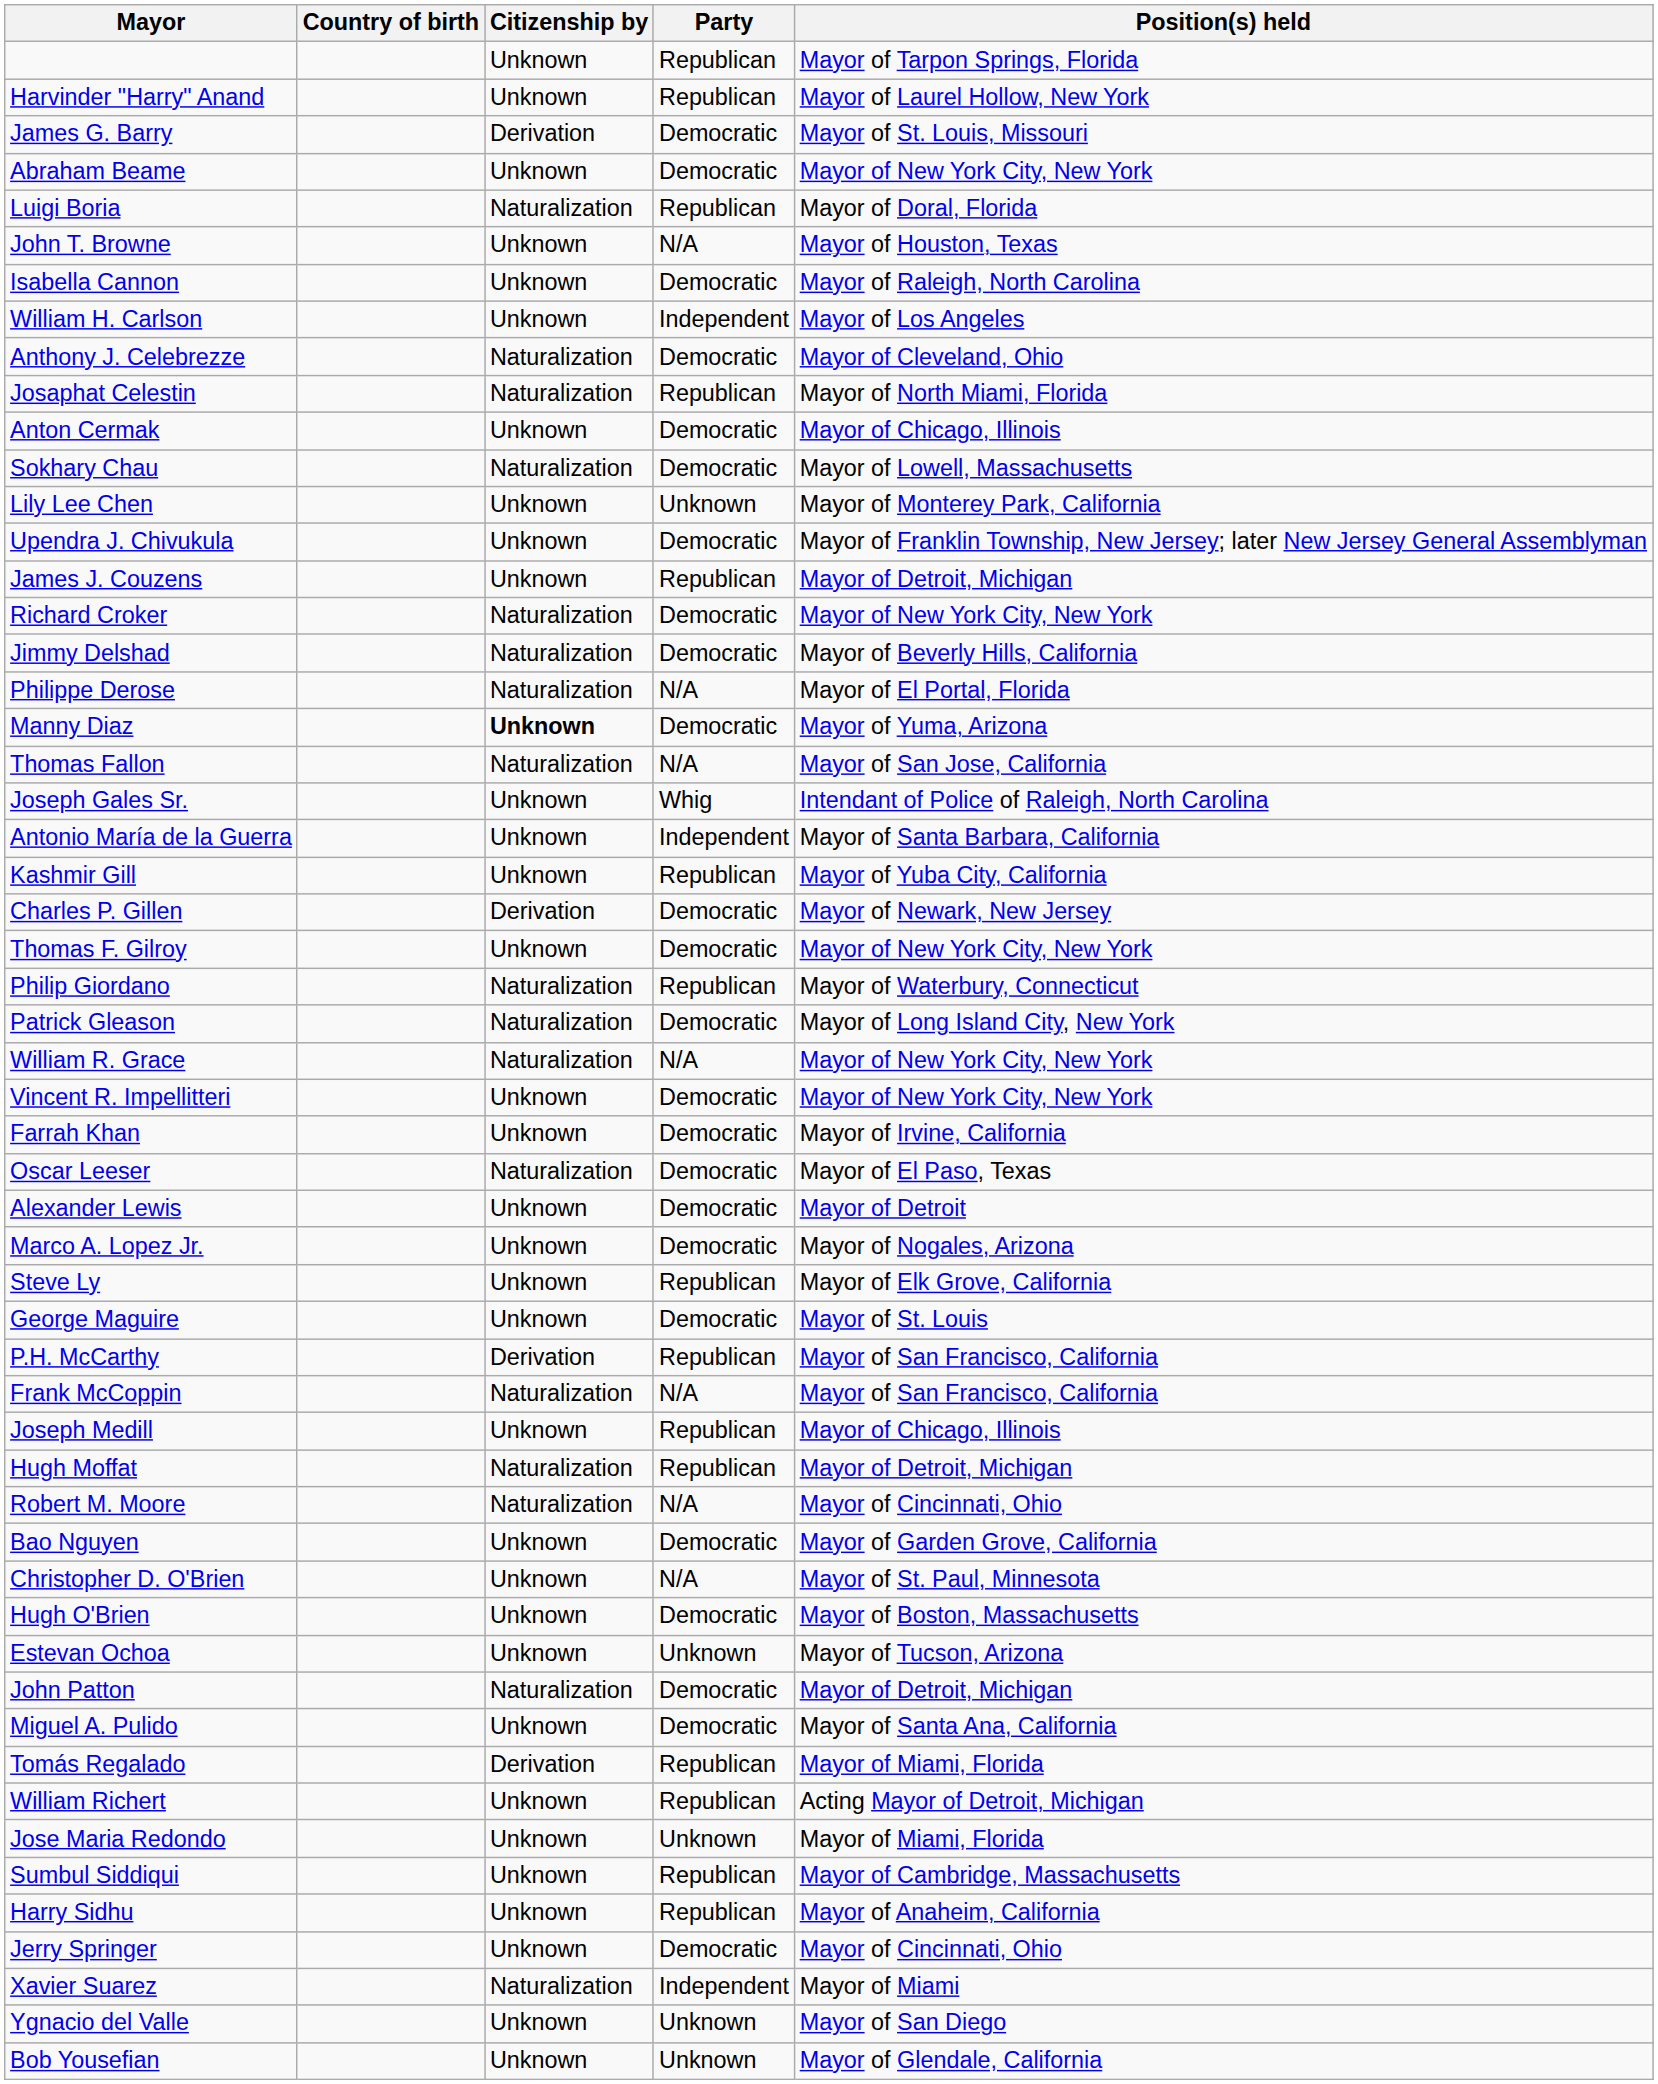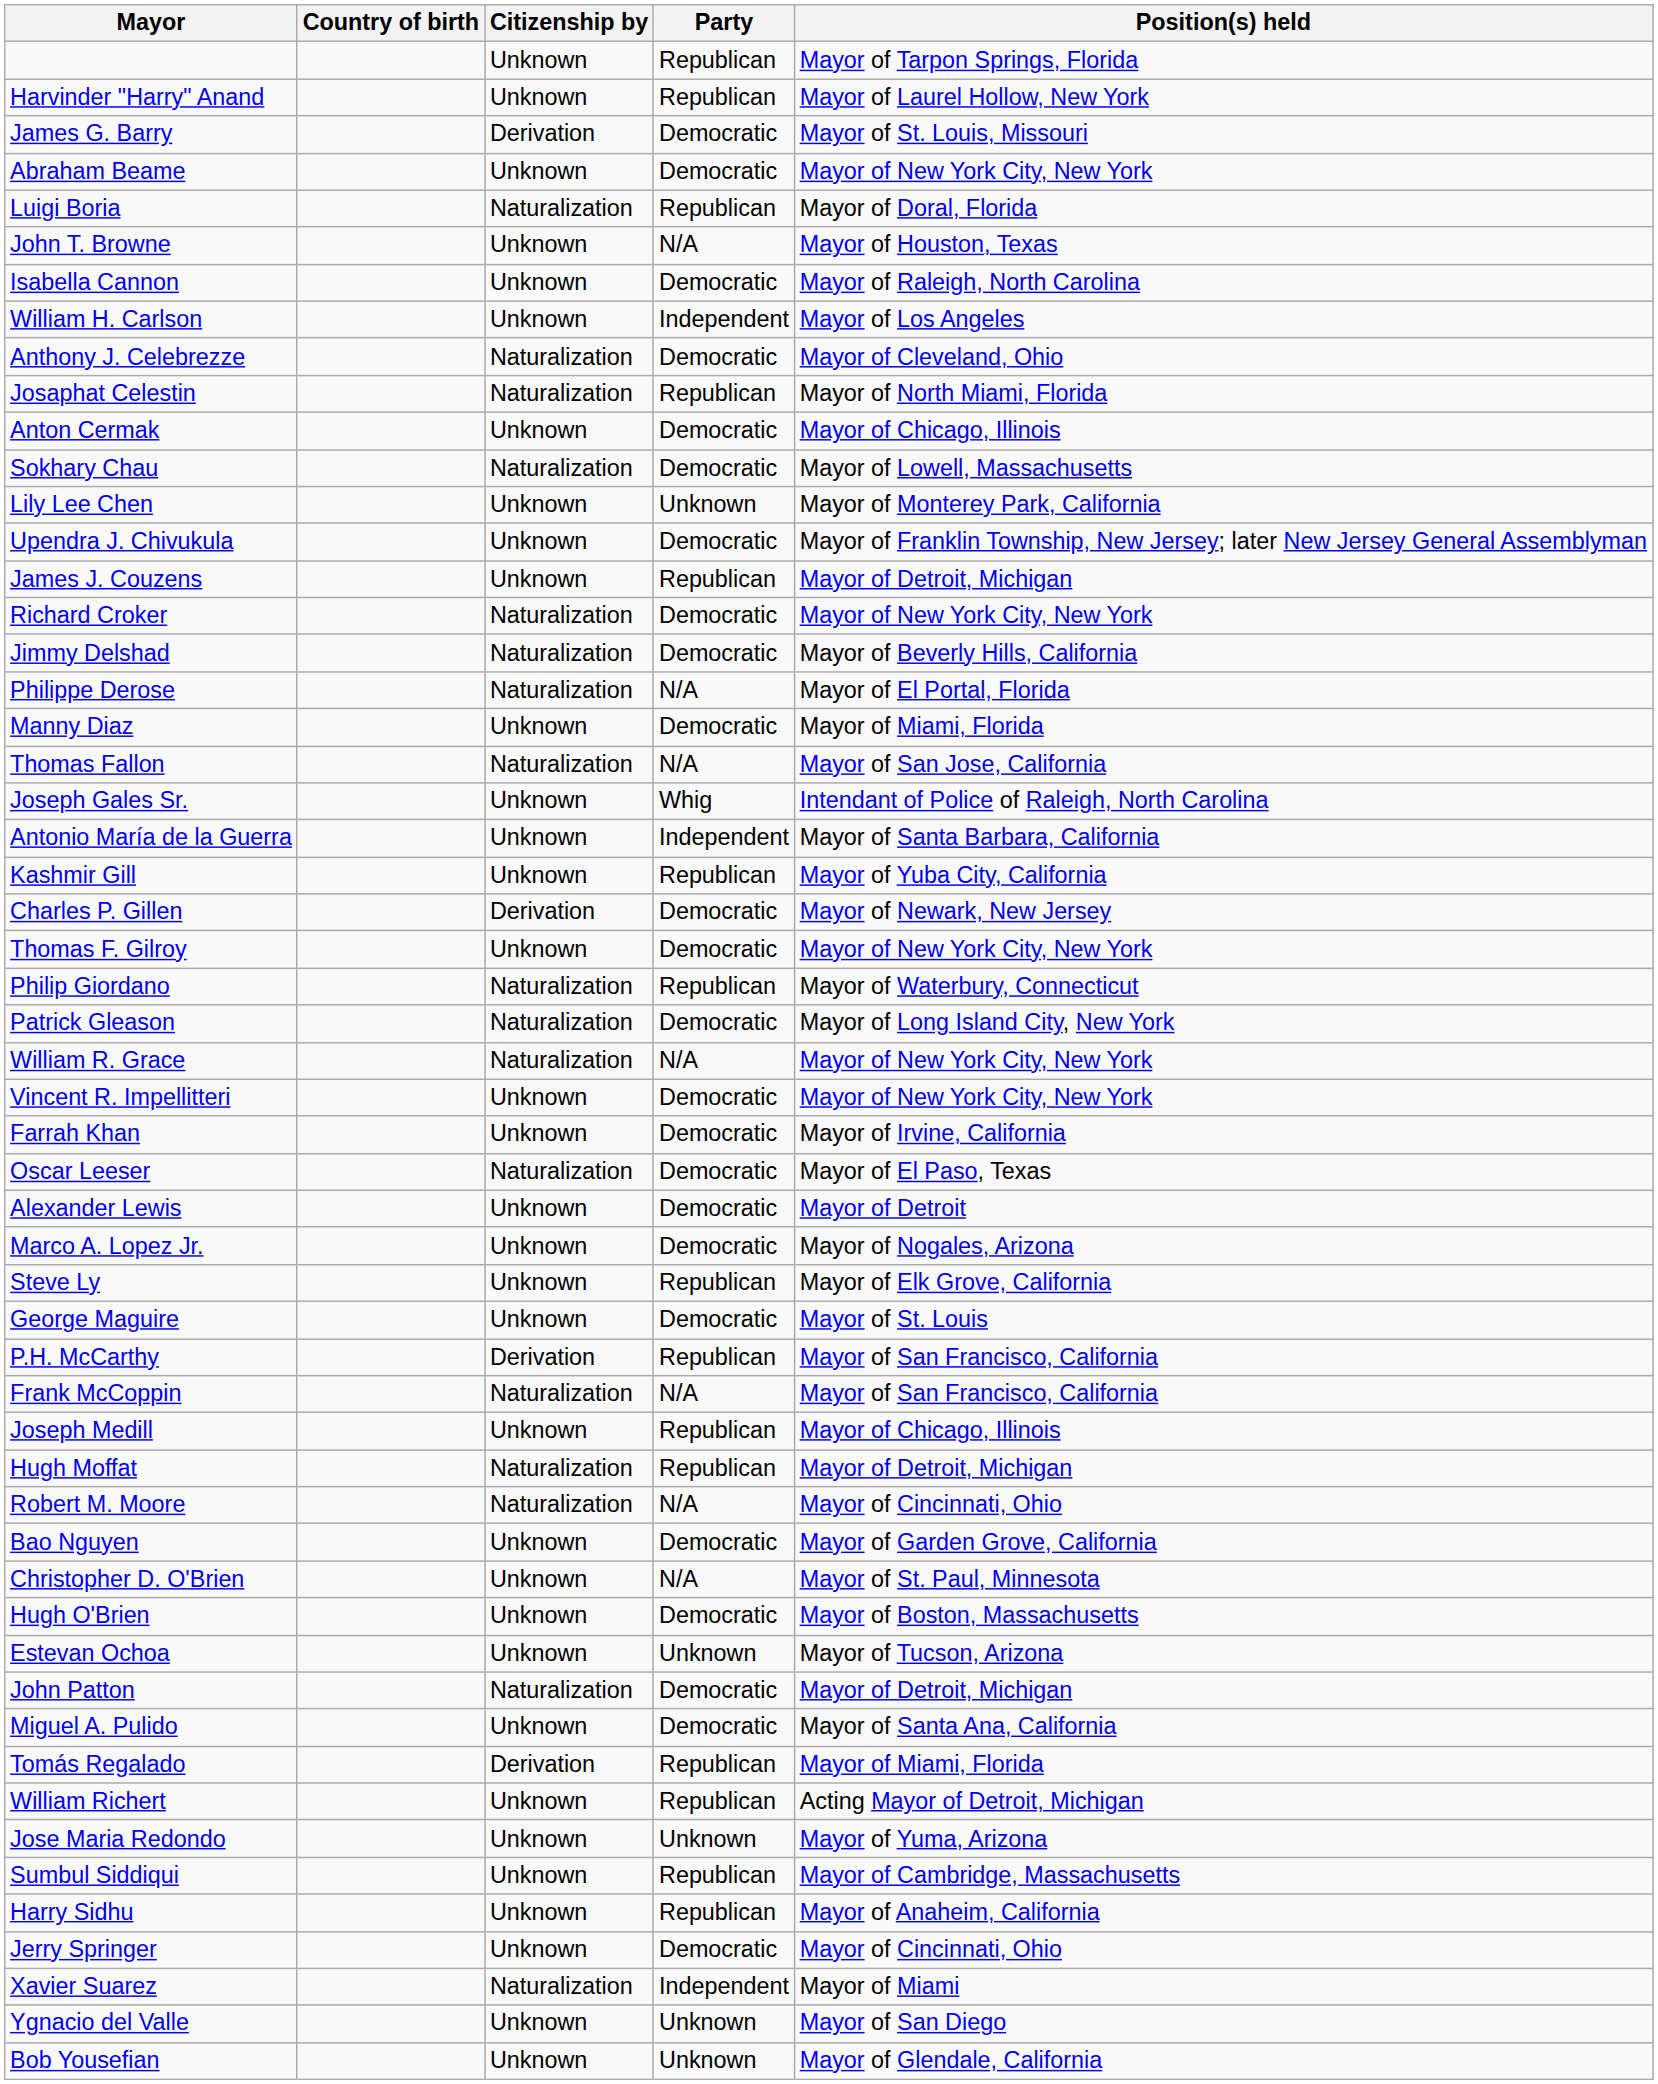 <table class="wikitable sortable">
 <tr>
 <th>Mayor</th>
 <th>Country of birth</th>
 <th>Citizenship by</th>
 <th>Party</th>
 <th>Position(s) held</th>
 </tr>
 <tr>
 <td></td>
 <td></td>
 <td>Unknown</td>
 <td>Republican</td>
 <td><a href='#'>Mayor</a> of <a href='#'>Tarpon Springs, Florida</a></td>
 </tr>
 <tr>
 <td><a href='#'>Harvinder "Harry" Anand</a></td>
 <td></td>
 <td>Unknown</td>
 <td>Republican</td>
 <td><a href='#'>Mayor</a> of <a href='#'>Laurel Hollow, New York</a></td>
 </tr>
 <tr>
 <td><a href='#'>James G. Barry</a></td>
 <td></td>
 <td>Derivation</td>
 <td>Democratic</td>
 <td><a href='#'>Mayor</a> of <a href='#'>St. Louis, Missouri</a></td>
 </tr>
 <tr>
 <td><a href='#'>Abraham Beame</a></td>
 <td></td>
 <td>Unknown</td>
 <td>Democratic</td>
 <td><a href='#'>Mayor of New York City, New York</a></td>
 </tr>
 <tr>
 <td><a href='#'>Luigi Boria</a></td>
 <td></td>
 <td>Naturalization</td>
 <td>Republican</td>
 <td>Mayor of <a href='#'>Doral, Florida</a></td>
 </tr>
 <tr>
 <td><a href='#'>John T. Browne</a></td>
 <td></td>
 <td>Unknown</td>
 <td>N/A</td>
 <td><a href='#'>Mayor</a> of <a href='#'>Houston, Texas</a></td>
 </tr>
 <tr>
 <td><a href='#'>Isabella Cannon</a></td>
 <td></td>
 <td>Unknown</td>
 <td>Democratic</td>
 <td><a href='#'>Mayor</a> of <a href='#'>Raleigh, North Carolina</a></td>
 </tr>
 <tr>
 <td><a href='#'>William H. Carlson</a></td>
 <td></td>
 <td>Unknown</td>
 <td>Independent</td>
 <td><a href='#'>Mayor</a> of <a href='#'>Los Angeles</a></td>
 </tr>
 <tr>
 <td><a href='#'>Anthony J. Celebrezze</a></td>
 <td></td>
 <td>Naturalization</td>
 <td>Democratic</td>
 <td><a href='#'>Mayor of Cleveland, Ohio</a></td>
 </tr>
 <tr>
 <td><a href='#'>Josaphat Celestin</a></td>
 <td></td>
 <td>Naturalization</td>
 <td>Republican</td>
 <td>Mayor of <a href='#'>North Miami, Florida</a></td>
 </tr>
 <tr>
 <td><a href='#'>Anton Cermak</a></td>
 <td></td>
 <td>Unknown</td>
 <td>Democratic</td>
 <td><a href='#'>Mayor of Chicago, Illinois</a></td>
 </tr>
 <tr>
 <td><a href='#'>Sokhary Chau</a></td>
 <td></td>
 <td>Naturalization</td>
 <td>Democratic</td>
 <td>Mayor of <a href='#'>Lowell, Massachusetts</a></td>
 </tr>
 <tr>
 <td><a href='#'>Lily Lee Chen</a></td>
 <td></td>
 <td>Unknown</td>
 <td>Unknown</td>
 <td>Mayor of <a href='#'>Monterey Park, California</a></td>
 </tr>
 <tr>
 <td><a href='#'>Upendra J. Chivukula</a></td>
 <td></td>
 <td>Unknown</td>
 <td>Democratic</td>
 <td>Mayor of <a href='#'>Franklin Township, New Jersey</a>; later <a href='#'>New Jersey General Assemblyman</a></td>
 </tr>
 <tr>
 <td><a href='#'>James J. Couzens</a></td>
 <td></td>
 <td>Unknown</td>
 <td>Republican</td>
 <td><a href='#'>Mayor of Detroit, Michigan</a></td>
 </tr>
 <tr>
 <td><a href='#'>Richard Croker</a></td>
 <td></td>
 <td>Naturalization</td>
 <td>Democratic</td>
 <td><a href='#'>Mayor of New York City, New York</a></td>
 </tr>
 <tr>
 <td><a href='#'>Jimmy Delshad</a></td>
 <td></td>
 <td>Naturalization</td>
 <td>Democratic</td>
 <td>Mayor of <a href='#'>Beverly Hills, California</a></td>
 </tr>
 <tr>
 <td><a href='#'>Philippe Derose</a></td>
 <td></td>
 <td>Naturalization</td>
 <td>N/A</td>
 <td>Mayor of <a href='#'>El Portal, Florida</a></td>
 </tr>
 <tr>
 <td><a href='#'>Manny Diaz</a></td>
 <td></td>
-<td><strong>Unknown</strong></td>
+<td>Unknown</td>
 <td>Democratic</td>
-<td><a href='#'>Mayor</a> of <a href='#'>Yuma, Arizona</a></td>
+<td>Mayor of <a href='#'>Miami, Florida</a></td>
 </tr>
 <tr>
 <td><a href='#'>Thomas Fallon</a></td>
 <td></td>
 <td>Naturalization</td>
 <td>N/A</td>
 <td><a href='#'>Mayor</a> of <a href='#'>San Jose, California</a></td>
 </tr>
 <tr>
 <td><a href='#'>Joseph Gales Sr.</a></td>
 <td></td>
 <td>Unknown</td>
 <td>Whig</td>
 <td><a href='#'>Intendant of Police</a> of <a href='#'>Raleigh, North Carolina</a></td>
 </tr>
 <tr>
 <td><a href='#'>Antonio María de la Guerra</a></td>
 <td></td>
 <td>Unknown</td>
 <td>Independent</td>
 <td>Mayor of <a href='#'>Santa Barbara, California</a></td>
 </tr>
 <tr>
 <td><a href='#'>Kashmir Gill</a></td>
 <td></td>
 <td>Unknown</td>
 <td>Republican</td>
 <td><a href='#'>Mayor</a> of <a href='#'>Yuba City, California</a></td>
 </tr>
 <tr>
 <td><a href='#'>Charles P. Gillen</a></td>
 <td></td>
 <td>Derivation</td>
 <td>Democratic</td>
 <td><a href='#'>Mayor</a> of <a href='#'>Newark, New Jersey</a></td>
 </tr>
 <tr>
 <td><a href='#'>Thomas F. Gilroy</a></td>
 <td></td>
 <td>Unknown</td>
 <td>Democratic</td>
 <td><a href='#'>Mayor of New York City, New York</a></td>
 </tr>
 <tr>
 <td><a href='#'>Philip Giordano</a></td>
 <td></td>
 <td>Naturalization</td>
 <td>Republican</td>
 <td>Mayor of <a href='#'>Waterbury, Connecticut</a></td>
 </tr>
 <tr>
 <td><a href='#'>Patrick Gleason</a></td>
 <td></td>
 <td>Naturalization</td>
 <td>Democratic</td>
 <td>Mayor of <a href='#'>Long Island City</a>, <a href='#'>New York</a></td>
 </tr>
 <tr>
 <td><a href='#'>William R. Grace</a></td>
 <td></td>
 <td>Naturalization</td>
 <td>N/A</td>
 <td><a href='#'>Mayor of New York City, New York</a></td>
 </tr>
 <tr>
 <td><a href='#'>Vincent R. Impellitteri</a></td>
 <td></td>
 <td>Unknown</td>
 <td>Democratic</td>
 <td><a href='#'>Mayor of New York City, New York</a></td>
 </tr>
 <tr>
 <td><a href='#'>Farrah Khan</a></td>
 <td></td>
 <td>Unknown</td>
 <td>Democratic</td>
 <td>Mayor of <a href='#'>Irvine, California</a></td>
 </tr>
 <tr>
 <td><a href='#'>Oscar Leeser</a></td>
 <td></td>
 <td>Naturalization</td>
 <td>Democratic</td>
 <td>Mayor of <a href='#'>El Paso</a>, Texas</td>
 </tr>
 <tr>
 <td><a href='#'>Alexander Lewis</a></td>
 <td></td>
 <td>Unknown</td>
 <td>Democratic</td>
 <td><a href='#'>Mayor of Detroit</a></td>
 </tr>
 <tr>
 <td><a href='#'>Marco A. Lopez Jr.</a></td>
 <td></td>
 <td>Unknown</td>
 <td>Democratic</td>
 <td>Mayor of <a href='#'>Nogales, Arizona</a></td>
 </tr>
 <tr>
 <td><a href='#'>Steve Ly</a></td>
 <td></td>
 <td>Unknown</td>
 <td>Republican</td>
 <td>Mayor of <a href='#'>Elk Grove, California</a></td>
 </tr>
 <tr>
 <td><a href='#'>George Maguire</a></td>
 <td></td>
 <td>Unknown</td>
 <td>Democratic</td>
 <td><a href='#'>Mayor</a> of <a href='#'>St. Louis</a></td>
 </tr>
 <tr>
 <td><a href='#'>P.H. McCarthy</a></td>
 <td></td>
 <td>Derivation</td>
 <td>Republican</td>
 <td><a href='#'>Mayor</a> of <a href='#'>San Francisco, California</a></td>
 </tr>
 <tr>
 <td><a href='#'>Frank McCoppin</a></td>
 <td></td>
 <td>Naturalization</td>
 <td>N/A</td>
 <td><a href='#'>Mayor</a> of <a href='#'>San Francisco, California</a></td>
 </tr>
 <tr>
 <td><a href='#'>Joseph Medill</a></td>
 <td></td>
 <td>Unknown</td>
 <td>Republican</td>
 <td><a href='#'>Mayor of Chicago, Illinois</a></td>
 </tr>
 <tr>
 <td><a href='#'>Hugh Moffat</a></td>
 <td></td>
 <td>Naturalization</td>
 <td>Republican</td>
 <td><a href='#'>Mayor of Detroit, Michigan</a></td>
 </tr>
 <tr>
 <td><a href='#'>Robert M. Moore</a></td>
 <td></td>
 <td>Naturalization</td>
 <td>N/A</td>
 <td><a href='#'>Mayor</a> of <a href='#'>Cincinnati, Ohio</a></td>
 </tr>
 <tr>
 <td><a href='#'>Bao Nguyen</a></td>
 <td></td>
 <td>Unknown</td>
 <td>Democratic</td>
 <td><a href='#'>Mayor</a> of <a href='#'>Garden Grove, California</a></td>
 </tr>
 <tr>
 <td><a href='#'>Christopher D. O'Brien</a></td>
 <td></td>
 <td>Unknown</td>
 <td>N/A</td>
 <td><a href='#'>Mayor</a> of <a href='#'>St. Paul, Minnesota</a></td>
 </tr>
 <tr>
 <td><a href='#'>Hugh O'Brien</a></td>
 <td></td>
 <td>Unknown</td>
 <td>Democratic</td>
 <td><a href='#'>Mayor</a> of <a href='#'>Boston, Massachusetts</a></td>
 </tr>
 <tr>
 <td><a href='#'>Estevan Ochoa</a></td>
 <td></td>
 <td>Unknown</td>
 <td>Unknown</td>
 <td>Mayor of <a href='#'>Tucson, Arizona</a></td>
 </tr>
 <tr>
 <td><a href='#'>John Patton</a></td>
 <td></td>
 <td>Naturalization</td>
 <td>Democratic</td>
 <td><a href='#'>Mayor of Detroit, Michigan</a></td>
 </tr>
 <tr>
 <td><a href='#'>Miguel A. Pulido</a></td>
 <td></td>
 <td>Unknown</td>
 <td>Democratic</td>
 <td>Mayor of <a href='#'>Santa Ana, California</a></td>
 </tr>
 <tr>
 <td><a href='#'>Tomás Regalado</a></td>
 <td></td>
 <td>Derivation</td>
 <td>Republican</td>
 <td><a href='#'>Mayor of Miami, Florida</a></td>
 </tr>
 <tr>
 <td><a href='#'>William Richert</a></td>
 <td></td>
 <td>Unknown</td>
 <td>Republican</td>
 <td>Acting <a href='#'>Mayor of Detroit, Michigan</a></td>
 </tr>
 <tr>
 <td><a href='#'>Jose Maria Redondo</a></td>
 <td></td>
 <td>Unknown</td>
 <td>Unknown</td>
-<td>Mayor of <a href='#'>Miami, Florida</a></td>
+<td><a href='#'>Mayor</a> of <a href='#'>Yuma, Arizona</a></td>
 </tr>
 <tr>
 <td><a href='#'>Sumbul Siddiqui</a></td>
 <td></td>
 <td>Unknown</td>
 <td>Republican</td>
 <td><a href='#'>Mayor of Cambridge, Massachusetts</a></td>
 </tr>
 <tr>
 <td><a href='#'>Harry Sidhu</a></td>
 <td></td>
 <td>Unknown</td>
 <td>Republican</td>
 <td><a href='#'>Mayor</a> of <a href='#'>Anaheim, California</a></td>
 </tr>
 <tr>
 <td><a href='#'>Jerry Springer</a></td>
 <td></td>
 <td>Unknown</td>
 <td>Democratic</td>
 <td><a href='#'>Mayor</a> of <a href='#'>Cincinnati, Ohio</a></td>
 </tr>
 <tr>
 <td><a href='#'>Xavier Suarez</a></td>
 <td></td>
 <td>Naturalization</td>
 <td>Independent</td>
 <td>Mayor of <a href='#'>Miami</a></td>
 </tr>
 <tr>
 <td><a href='#'>Ygnacio del Valle</a></td>
 <td></td>
 <td>Unknown</td>
 <td>Unknown</td>
 <td><a href='#'>Mayor</a> of <a href='#'>San Diego</a></td>
 </tr>
 <tr>
 <td><a href='#'>Bob Yousefian</a></td>
 <td></td>
 <td>Unknown</td>
 <td>Unknown</td>
 <td><a href='#'>Mayor</a> of <a href='#'>Glendale, California</a></td>
 </tr>
 </table>
